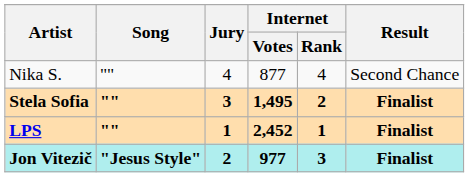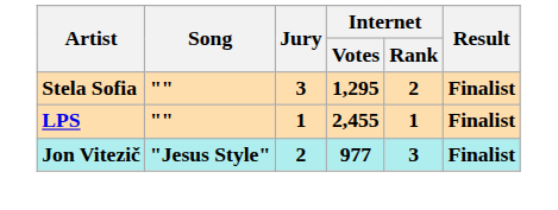 <table class="sortable wikitable" style="margin: 1em auto 1em auto; text-align:center">
 <tr>
 </tr>
 <tr>
 <th scope="col" rowspan="2">Artist</th>
 <th scope="col" rowspan="2">Song</th>
 <th scope="col" rowspan="2">Jury</th>
 <th scope="col" colspan="2">Internet</th>
 <th scope="col" rowspan="2">Result</th>
 </tr>
 <tr>
 <th scope="col">Votes</th>
 <th scope="col">Rank</th>
 </tr>
-<tr>
-<td align="left">Nika S.</td>
-<td align="left">""</td>
-<td>4</td>
-<td>877</td>
-<td>4</td>
-<td>Second Chance</td>
-</tr>
 <tr style="font-weight:bold; background:navajowhite;">
 <td align="left">Stela Sofia</td>
 <td align="left">""</td>
 <td>3</td>
-<td>1,495</td>
+<td>1,295</td>
 <td>2</td>
 <td>Finalist</td>
 </tr>
 <tr style="font-weight:bold; background:navajowhite;">
 <td align="left"><a href='#'>LPS</a></td>
 <td align="left">""</td>
 <td>1</td>
-<td>2,452</td>
+<td>2,455</td>
 <td>1</td>
 <td>Finalist</td>
 </tr>
 <tr style="font-weight:bold; background:paleturquoise;">
 <td align="left">Jon Vitezič</td>
 <td align="left">"Jesus Style"</td>
 <td>2</td>
 <td>977</td>
 <td>3</td>
 <td>Finalist</td>
 </tr>
 </table>
